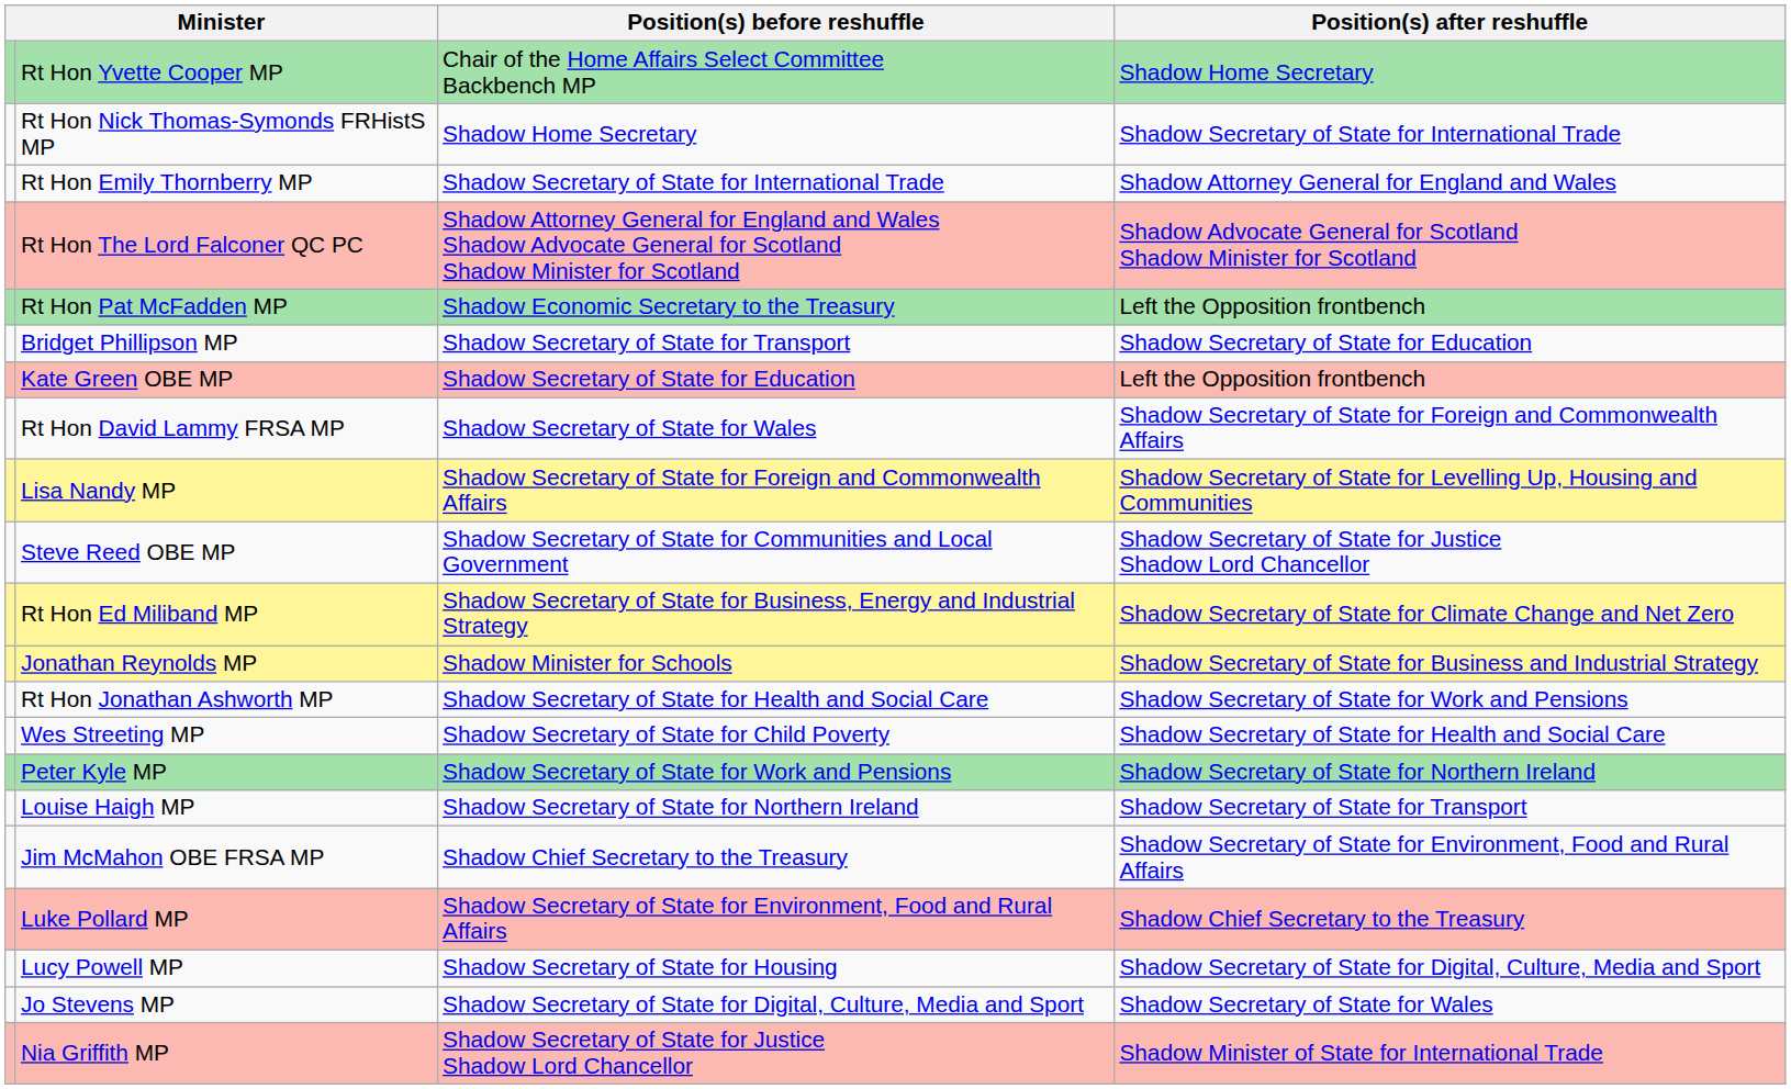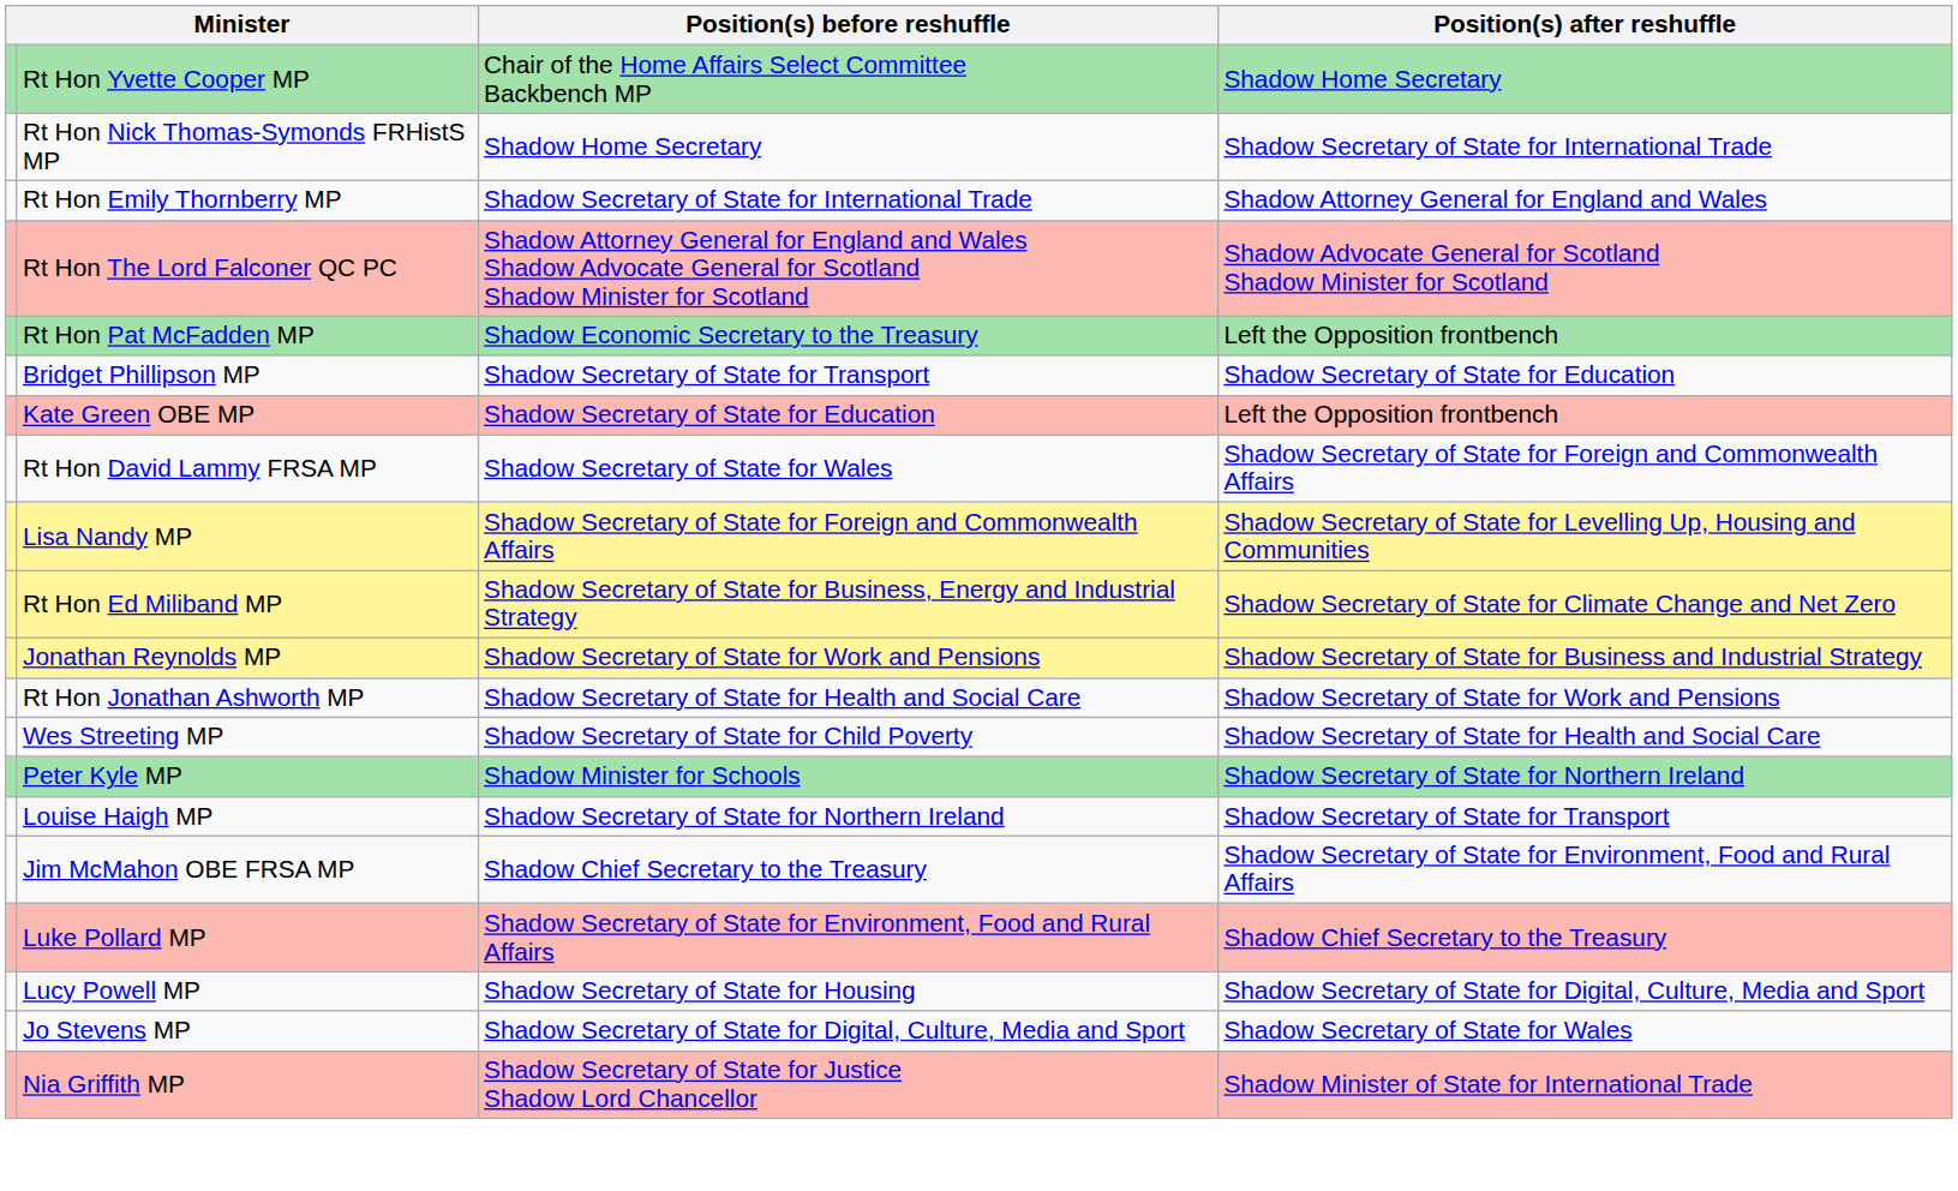 <table class="wikitable">
 <tr>
 <th scope="col" colspan=2>Minister</th>
 <th scope="col">Position(s) before reshuffle</th>
 <th scope="col">Position(s) after reshuffle</th>
 </tr>
 <tr style="background:#A2E2AA;" colspan="4" |>
 <td></td>
 <td>Rt Hon <a href='#'>Yvette Cooper</a> MP</td>
 <td>Chair of the <a href='#'>Home Affairs Select Committee</a><br>Backbench MP</td>
 <td><a href='#'>Shadow Home Secretary</a></td>
 </tr>
 <tr>
 <td></td>
 <td>Rt Hon <a href='#'>Nick Thomas-Symonds</a> FRHistS MP</td>
 <td><a href='#'>Shadow Home Secretary</a></td>
 <td><a href='#'>Shadow Secretary of State for International Trade</a></td>
 </tr>
 <tr>
 <td></td>
 <td>Rt Hon <a href='#'>Emily Thornberry</a> MP</td>
 <td><a href='#'>Shadow Secretary of State for International Trade</a></td>
 <td><a href='#'>Shadow Attorney General for England and Wales</a></td>
 </tr>
 <tr style="background:#FBB9B2;" colspan="4" |>
 <td></td>
 <td>Rt Hon <a href='#'>The Lord Falconer</a> QC PC</td>
 <td><a href='#'>Shadow Attorney General for England and Wales</a><br><a href='#'>Shadow Advocate General for Scotland</a><br><a href='#'>Shadow Minister for Scotland</a></td>
 <td><a href='#'>Shadow Advocate General for Scotland</a><br><a href='#'>Shadow Minister for Scotland</a></td>
 </tr>
 <tr style="background:#A2E2AA;" colspan="4" |>
 <td></td>
 <td>Rt Hon <a href='#'>Pat McFadden</a> MP</td>
 <td><a href='#'>Shadow Economic Secretary to the Treasury</a></td>
 <td>Left the Opposition frontbench</td>
 </tr>
 <tr>
 <td></td>
 <td><a href='#'>Bridget Phillipson</a> MP</td>
 <td><a href='#'>Shadow Secretary of State for Transport</a></td>
 <td><a href='#'>Shadow Secretary of State for Education</a></td>
 </tr>
 <tr style="background:#FBB9B2;" colspan="4" |>
 <td></td>
 <td><a href='#'>Kate Green</a> OBE MP</td>
 <td><a href='#'>Shadow Secretary of State for Education</a></td>
 <td>Left the Opposition frontbench</td>
 </tr>
 <tr>
 <td></td>
 <td>Rt Hon <a href='#'>David Lammy</a> FRSA MP</td>
 <td><a href='#'>Shadow Secretary of State for Wales</a></td>
 <td><a href='#'>Shadow Secretary of State for Foreign and Commonwealth Affairs</a></td>
 </tr>
 <tr style="background:#FFF69A;" colspan="4" |>
 <td></td>
 <td><a href='#'>Lisa Nandy</a> MP</td>
 <td><a href='#'>Shadow Secretary of State for Foreign and Commonwealth Affairs</a></td>
 <td><a href='#'>Shadow Secretary of State for Levelling Up, Housing and Communities</a></td>
 </tr>
-<tr>
-<td></td>
-<td><a href='#'>Steve Reed</a> OBE MP</td>
-<td><a href='#'>Shadow Secretary of State for Communities and Local Government</a></td>
-<td><a href='#'>Shadow Secretary of State for Justice</a><br><a href='#'>Shadow Lord Chancellor</a></td>
-</tr>
 <tr style="background:#FFF69A;" colspan="4" |>
 <td></td>
 <td>Rt Hon <a href='#'>Ed Miliband</a> MP</td>
 <td><a href='#'>Shadow Secretary of State for Business, Energy and Industrial Strategy</a></td>
 <td><a href='#'>Shadow Secretary of State for Climate Change and Net Zero</a></td>
 </tr>
 <tr style="background:#FFF69A;" colspan="4" |>
 <td></td>
 <td><a href='#'>Jonathan Reynolds</a> MP</td>
-<td><a href='#'>Shadow Minister for Schools</a></td>
+<td><a href='#'>Shadow Secretary of State for Work and Pensions</a></td>
 <td><a href='#'>Shadow Secretary of State for Business and Industrial Strategy</a></td>
 </tr>
 <tr>
 <td></td>
 <td>Rt Hon <a href='#'>Jonathan Ashworth</a> MP</td>
 <td><a href='#'>Shadow Secretary of State for Health and Social Care</a></td>
 <td><a href='#'>Shadow Secretary of State for Work and Pensions</a></td>
 </tr>
 <tr>
 <td></td>
 <td><a href='#'>Wes Streeting</a> MP</td>
 <td><a href='#'>Shadow Secretary of State for Child Poverty</a></td>
 <td><a href='#'>Shadow Secretary of State for Health and Social Care</a></td>
 </tr>
 <tr style="background:#A2E2AA;" colspan="4" |>
 <td></td>
 <td><a href='#'>Peter Kyle</a> MP</td>
-<td><a href='#'>Shadow Secretary of State for Work and Pensions</a></td>
+<td><a href='#'>Shadow Minister for Schools</a></td>
 <td><a href='#'>Shadow Secretary of State for Northern Ireland</a></td>
 </tr>
 <tr>
 <td></td>
 <td><a href='#'>Louise Haigh</a> MP</td>
 <td><a href='#'>Shadow Secretary of State for Northern Ireland</a></td>
 <td><a href='#'>Shadow Secretary of State for Transport</a></td>
 </tr>
 <tr>
 <td></td>
 <td><a href='#'>Jim McMahon</a> OBE FRSA MP</td>
 <td><a href='#'>Shadow Chief Secretary to the Treasury</a></td>
 <td><a href='#'>Shadow Secretary of State for Environment, Food and Rural Affairs</a></td>
 </tr>
 <tr style="background:#FBB9B2;" colspan="4" |>
 <td></td>
 <td><a href='#'>Luke Pollard</a> MP</td>
 <td><a href='#'>Shadow Secretary of State for Environment, Food and Rural Affairs</a></td>
 <td><a href='#'>Shadow Chief Secretary to the Treasury</a></td>
 </tr>
 <tr>
 <td></td>
 <td><a href='#'>Lucy Powell</a> MP</td>
 <td><a href='#'>Shadow Secretary of State for Housing</a></td>
 <td><a href='#'>Shadow Secretary of State for Digital, Culture, Media and Sport</a></td>
 </tr>
 <tr>
 <td></td>
 <td><a href='#'>Jo Stevens</a> MP</td>
 <td><a href='#'>Shadow Secretary of State for Digital, Culture, Media and Sport</a></td>
 <td><a href='#'>Shadow Secretary of State for Wales</a></td>
 </tr>
 <tr style="background:#FBB9B2;" colspan="4" |>
 <td></td>
 <td><a href='#'>Nia Griffith</a> MP</td>
 <td><a href='#'>Shadow Secretary of State for Justice</a><br><a href='#'>Shadow Lord Chancellor</a></td>
 <td><a href='#'>Shadow Minister of State for International Trade</a></td>
 </tr>
 </table>
